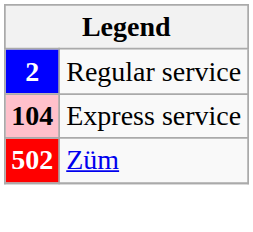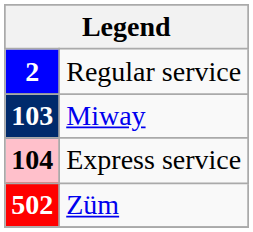 <table class=wikitable style="font-size: 100%;" align="center"|>
 <tr>
 <th colspan=2>Legend</th>
 </tr>
 <tr>
 <th style="background:blue; color:white" align="center">2</th>
 <td>Regular service</td>
+</tr>
+<tr>
+<th style="background:#002A6C; color:white" align="center">103</th>
+<td><a href='#'>Miway</a></td>
 </tr>
 <tr>
 <th style="background:pink; color:black" align="center">104</th>
 <td>Express service</td>
 </tr>
 <tr>
 <th style="background:red; color:white" align="center">502</th>
 <td><a href='#'>Züm</a></td>
 </tr>
 <tr>
 </tr>
 </table>
